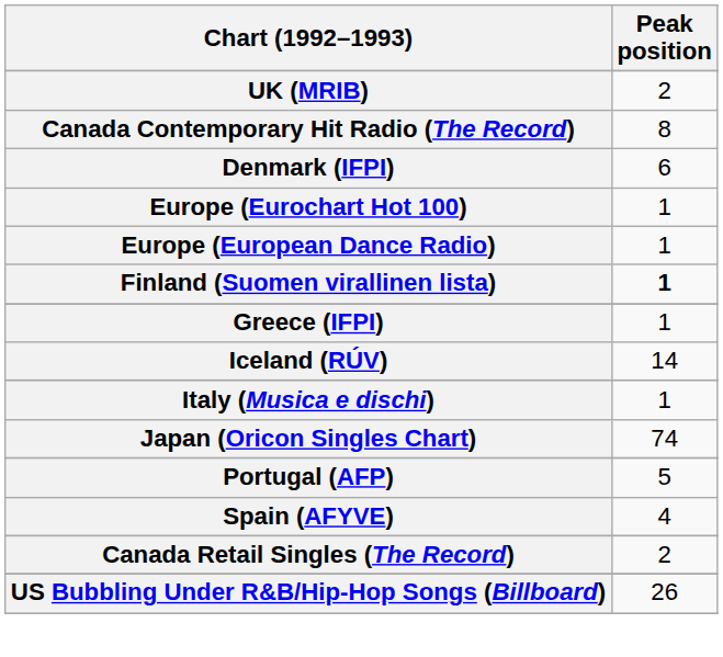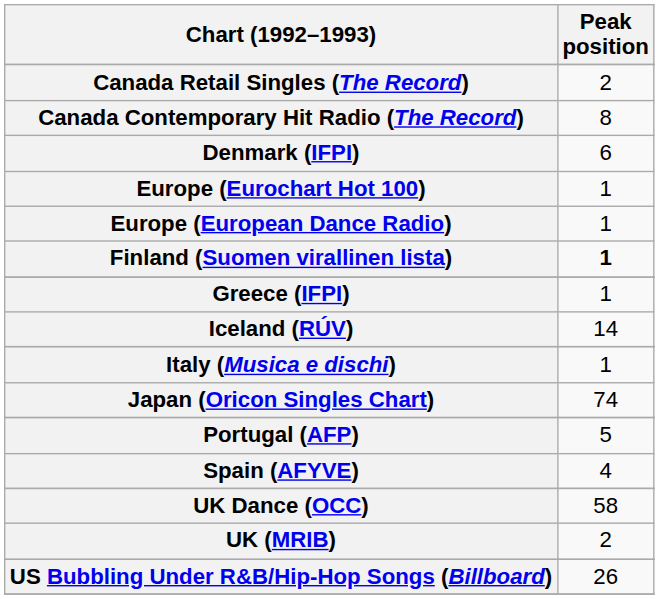 <table class="wikitable sortable plainrowheaders" style="text-align:center">
 <tr>
 <th>Chart (1992–1993)</th>
 <th>Peak<br>position</th>
 </tr>
 <tr>
 </tr>
 <tr>
 </tr>
 <tr>
 </tr>
 <tr>
 </tr>
 <tr>
-<th scope="row">UK (<a href='#'>MRIB</a>)</th>
+<th scope="row">Canada Retail Singles (<em><a href='#'>The Record</a></em>)</th>
 <td>2</td>
 </tr>
 <tr>
 <th scope="row">Canada Contemporary Hit Radio (<em><a href='#'>The Record</a></em>)</th>
 <td>8</td>
 </tr>
 <tr>
 <th scope="row">Denmark (<a href='#'>IFPI</a>)</th>
 <td>6</td>
 </tr>
 <tr>
 <th scope="row">Europe (<a href='#'>Eurochart Hot 100</a>)</th>
 <td>1</td>
 </tr>
 <tr>
 <th scope="row">Europe (<a href='#'>European Dance Radio</a>)</th>
 <td>1</td>
 </tr>
 <tr>
 <th scope="row">Finland (<a href='#'>Suomen virallinen lista</a>)</th>
 <td><strong>1 </strong></td>
 </tr>
 <tr>
 </tr>
 <tr>
 </tr>
 <tr>
 <th scope="row">Greece (<a href='#'>IFPI</a>)</th>
 <td>1</td>
 </tr>
 <tr>
 <th scope="row">Iceland (<a href='#'>RÚV</a>)</th>
 <td>14</td>
 </tr>
 <tr>
 </tr>
 <tr>
 <th scope="row">Italy (<em><a href='#'>Musica e dischi</a></em>)</th>
 <td>1</td>
 </tr>
 <tr>
 <th scope="row">Japan (<a href='#'>Oricon Singles Chart</a>)</th>
 <td>74</td>
 </tr>
 <tr>
 </tr>
 <tr>
 </tr>
 <tr>
 </tr>
 <tr>
 </tr>
 <tr>
 <th scope="row">Portugal (<a href='#'>AFP</a>)</th>
 <td>5</td>
 </tr>
 <tr>
 <th scope="row">Spain (<a href='#'>AFYVE</a>)</th>
 <td>4</td>
 </tr>
 <tr>
 </tr>
 <tr>
 </tr>
 <tr>
 </tr>
 <tr>
-<th scope="row">Canada Retail Singles (<em><a href='#'>The Record</a></em>)</th>
+<th scope="row">UK Dance (<a href='#'>OCC</a>)<br></th>
+<td>58</td>
+</tr>
+<tr>
+<th scope="row">UK (<a href='#'>MRIB</a>)</th>
 <td>2</td>
 </tr>
 <tr>
 </tr>
 <tr>
 <th scope="row">US <a href='#'>Bubbling Under R&B/Hip-Hop Songs</a> (<em><a href='#'>Billboard</a></em>)</th>
 <td>26</td>
 </tr>
 <tr>
 </tr>
 <tr>
 </tr>
 <tr>
 </tr>
 <tr>
 </tr>
 </table>
